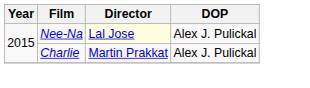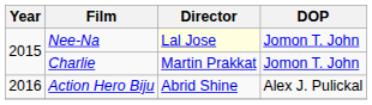 <table class="wikitable">
 <tr>
 <th>Year</th>
 <th>Film</th>
 <th>Director</th>
 <th>DOP</th>
 </tr>
 <tr>
 <td rowspan=2>2015</td>
 <td><em><a href='#'>Nee-Na</a></em></td>
 <td style="background: lightyellow;"><a href='#'>Lal Jose</a></td>
-<td>Alex J. Pulickal</td>
+<td><a href='#'>Jomon T. John</a></td>
 </tr>
 <tr>
 <td><em><a href='#'>Charlie</a></em></td>
 <td><a href='#'>Martin Prakkat</a></td>
+<td><a href='#'>Jomon T. John</a></td>
+</tr>
+<tr>
+<td>2016</td>
+<td><em><a href='#'>Action Hero Biju</a></em></td>
+<td><a href='#'>Abrid Shine</a></td>
 <td>Alex J. Pulickal</td>
 </tr>
 <tr>
 </tr>
 </table>
